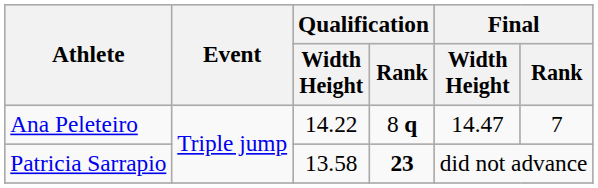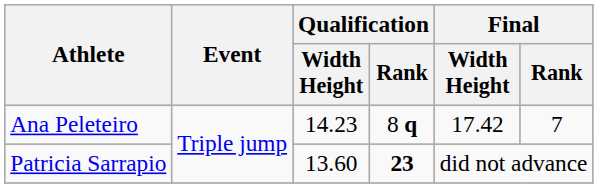 <table class=wikitable style="font-size:90%">
 <tr>
 <th rowspan="2">Athlete</th>
 <th rowspan="2">Event</th>
 <th colspan="2">Qualification</th>
 <th colspan="2">Final</th>
 </tr>
 <tr style="font-size:95%">
 <th>Width<br>Height</th>
 <th>Rank</th>
 <th>Width<br>Height</th>
 <th>Rank</th>
 </tr>
 <tr style=text-align:center>
 <td style=text-align:left><a href='#'>Ana Peleteiro</a></td>
 <td style=text-align:left rowspan=2><a href='#'>Triple jump</a></td>
-<td>14.22</td>
+<td>14.23</td>
 <td>8 <strong>q</strong></td>
-<td>14.47</td>
+<td>17.42</td>
 <td>7</td>
 </tr>
 <tr style=text-align:center>
 <td style=text-align:left><a href='#'>Patricia Sarrapio</a></td>
-<td>13.58</td>
+<td>13.60</td>
 <td><strong>23</strong></td>
 <td colspan=2>did not advance</td>
 </tr>
 </table>
